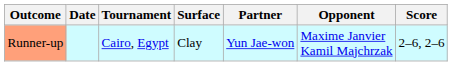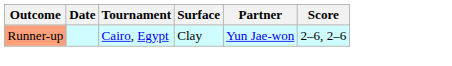 <table class=wikitable>
 <tr>
 <th>Outcome</th>
 <th>Date</th>
 <th>Tournament</th>
 <th>Surface</th>
 <th>Partner</th>
-<th>Opponent</th>
 <th>Score</th>
 </tr>
 <tr bgcolor=cffcff>
 <td bgcolor=#FFA07A>Runner-up</td>
 <td></td>
 <td><a href='#'>Cairo</a>, <a href='#'>Egypt</a></td>
 <td>Clay</td>
 <td> <a href='#'>Yun Jae-won</a></td>
-<td> <a href='#'>Maxime Janvier</a><br> <a href='#'>Kamil Majchrzak</a></td>
 <td>2–6, 2–6</td>
 </tr>
 </table>
